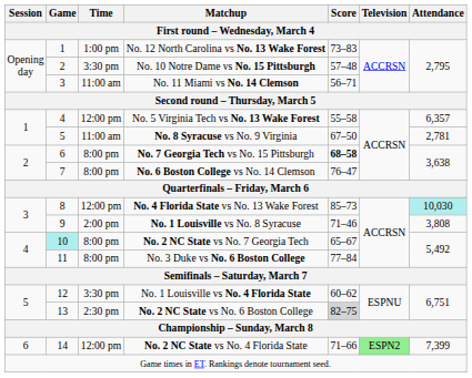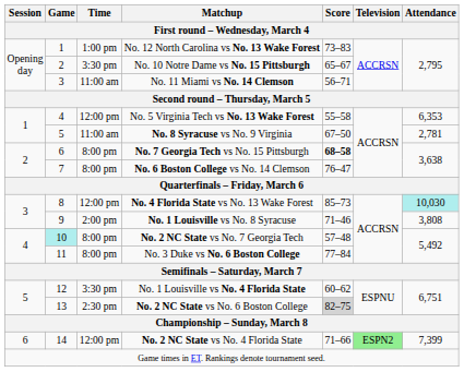 <table class="wikitable" style="font-size: 95%;text-align:center">
 <tr>
 <th>Session</th>
 <th>Game</th>
 <th>Time</th>
 <th>Matchup</th>
 <th>Score</th>
 <th>Television</th>
 <th>Attendance</th>
 </tr>
 <tr>
 <th colspan=7>First round – Wednesday, March 4</th>
 </tr>
 <tr>
 <td rowspan=3>Opening<br>day</td>
 <td>1</td>
 <td>1:00 pm</td>
 <td>No. 12 North Carolina vs <strong>No. 13 Wake Forest</strong></td>
 <td>73–83</td>
 <td rowspan=3><a href='#'>ACCRSN</a></td>
 <td rowspan=3>2,795</td>
 </tr>
 <tr>
 <td>2</td>
 <td>3:30 pm</td>
 <td>No. 10 Notre Dame vs <strong>No. 15 Pittsburgh</strong></td>
-<td>57–48</td>
+<td>65–67</td>
 </tr>
 <tr>
 <td>3</td>
 <td>11:00 am</td>
 <td>No. 11 Miami vs <strong>No. 14 Clemson</strong></td>
 <td>56–71</td>
 </tr>
 <tr>
 <th colspan=7>Second round – Thursday, March 5</th>
 </tr>
 <tr>
 <td rowspan=2>1</td>
 <td>4</td>
 <td>12:00 pm</td>
 <td>No. 5 Virginia Tech vs <strong>No. 13 Wake Forest</strong></td>
 <td>55–58</td>
 <td rowspan=4>ACCRSN</td>
-<td>6,357</td>
+<td>6,353</td>
 </tr>
 <tr>
 <td>5</td>
 <td>11:00 am</td>
 <td><strong>No. 8 Syracuse</strong> vs No. 9 Virginia</td>
 <td>67–50</td>
 <td>2,781</td>
 </tr>
 <tr>
 <td rowspan=2>2</td>
 <td>6</td>
 <td>8:00 pm</td>
 <td><strong>No. 7 Georgia Tech</strong> vs No. 15 Pittsburgh</td>
 <td><strong>68–58</strong></td>
 <td rowspan=2>3,638</td>
 </tr>
 <tr>
 <td>7</td>
 <td>8:00 pm</td>
 <td><strong>No. 6 Boston College</strong> vs No. 14 Clemson</td>
 <td>76–47</td>
 </tr>
 <tr>
 <th colspan=7>Quarterfinals – Friday, March 6</th>
 </tr>
 <tr>
 <td rowspan=2>3</td>
 <td>8</td>
 <td>12:00 pm</td>
 <td><strong>No. 4 Florida State</strong> vs No. 13 Wake Forest</td>
 <td>85–73</td>
 <td rowspan=4>ACCRSN</td>
 <td rowspan=1 style="background: paleturquoise;">10,030</td>
 </tr>
 <tr>
 <td>9</td>
 <td>2:00 pm</td>
 <td><strong>No. 1 Louisville</strong> vs No. 8 Syracuse</td>
 <td>71–46</td>
 <td rowspan=1>3,808</td>
 </tr>
 <tr>
 <td rowspan=2>4</td>
 <td style="background: paleturquoise;">10</td>
 <td>8:00 pm</td>
 <td><strong>No. 2 NC State</strong> vs No. 7 Georgia Tech</td>
-<td>65–67</td>
+<td>57–48</td>
 <td rowspan=2>5,492</td>
 </tr>
 <tr>
 <td>11</td>
 <td>8:00 pm</td>
 <td>No. 3 Duke vs <strong>No. 6 Boston College</strong></td>
 <td>77–84</td>
 </tr>
 <tr>
 <th colspan=7>Semifinals – Saturday, March 7</th>
 </tr>
 <tr>
 <td rowspan=2>5</td>
 <td>12</td>
 <td>3:30 pm</td>
 <td>No. 1 Louisville vs <strong>No. 4 Florida State</strong></td>
 <td>60–62</td>
 <td rowspan=2>ESPNU</td>
 <td rowspan=2>6,751</td>
 </tr>
 <tr>
 <td>13</td>
 <td>2:30 pm</td>
 <td><strong>No. 2 NC State</strong> vs No. 6 Boston College</td>
 <td style="background: lightgrey;">82–75</td>
 </tr>
 <tr>
 <th colspan=7>Championship – Sunday, March 8</th>
 </tr>
 <tr>
 <td rowspan=1>6</td>
 <td>14</td>
 <td>12:00 pm</td>
 <td><strong>No. 2 NC State</strong> vs No. 4 Florida State</td>
 <td>71–66</td>
 <td rowspan=1 style="background: lightgreen;">ESPN2</td>
 <td rowspan=1>7,399</td>
 </tr>
 <tr>
 <td colspan=7><small>Game times in <a href='#'>ET</a>. Rankings denote tournament seed.</small></td>
 </tr>
 </table>
